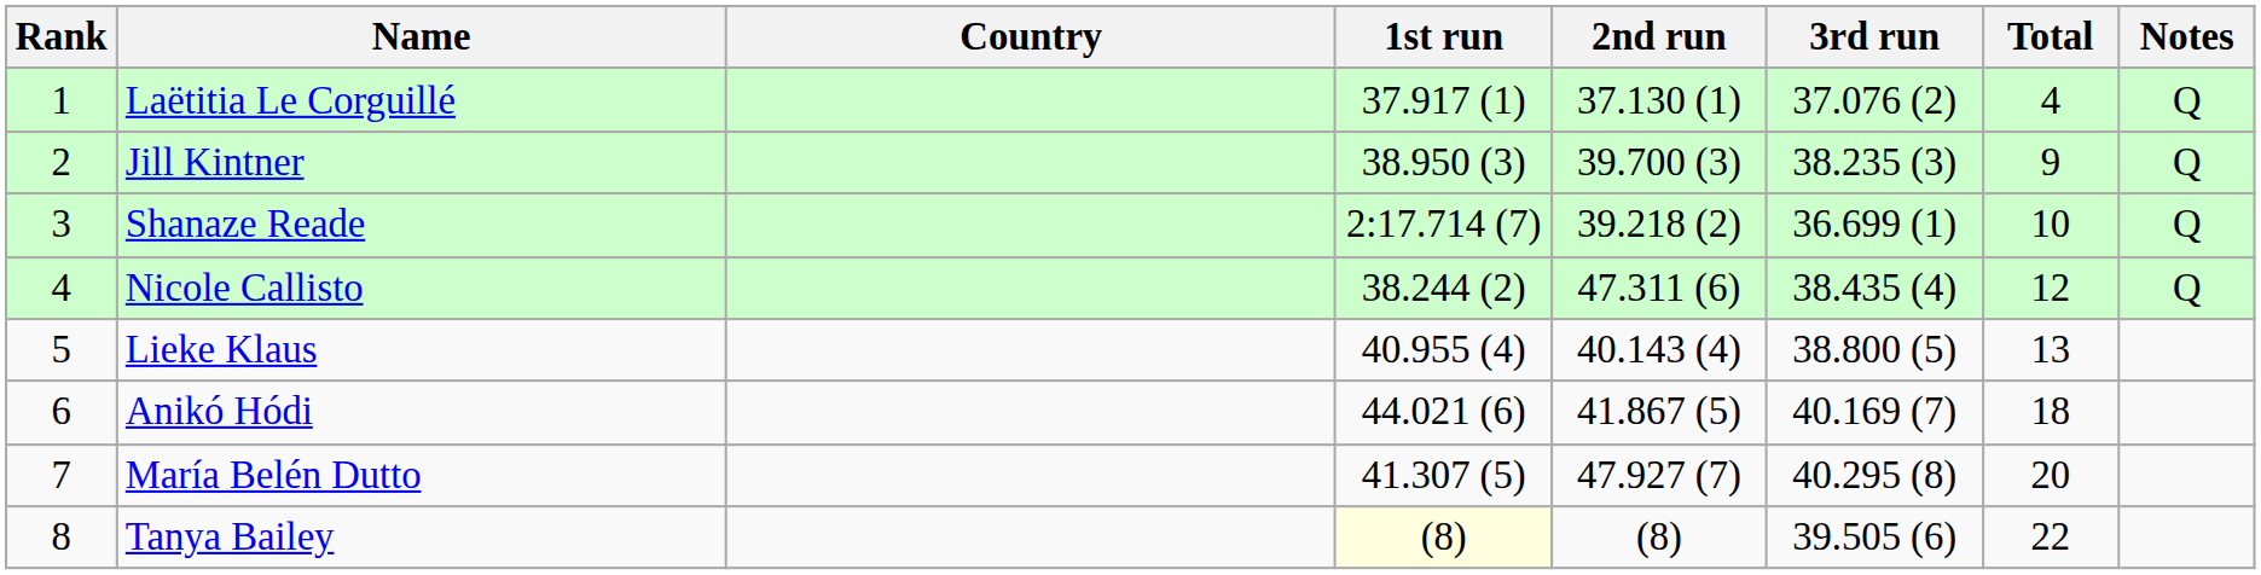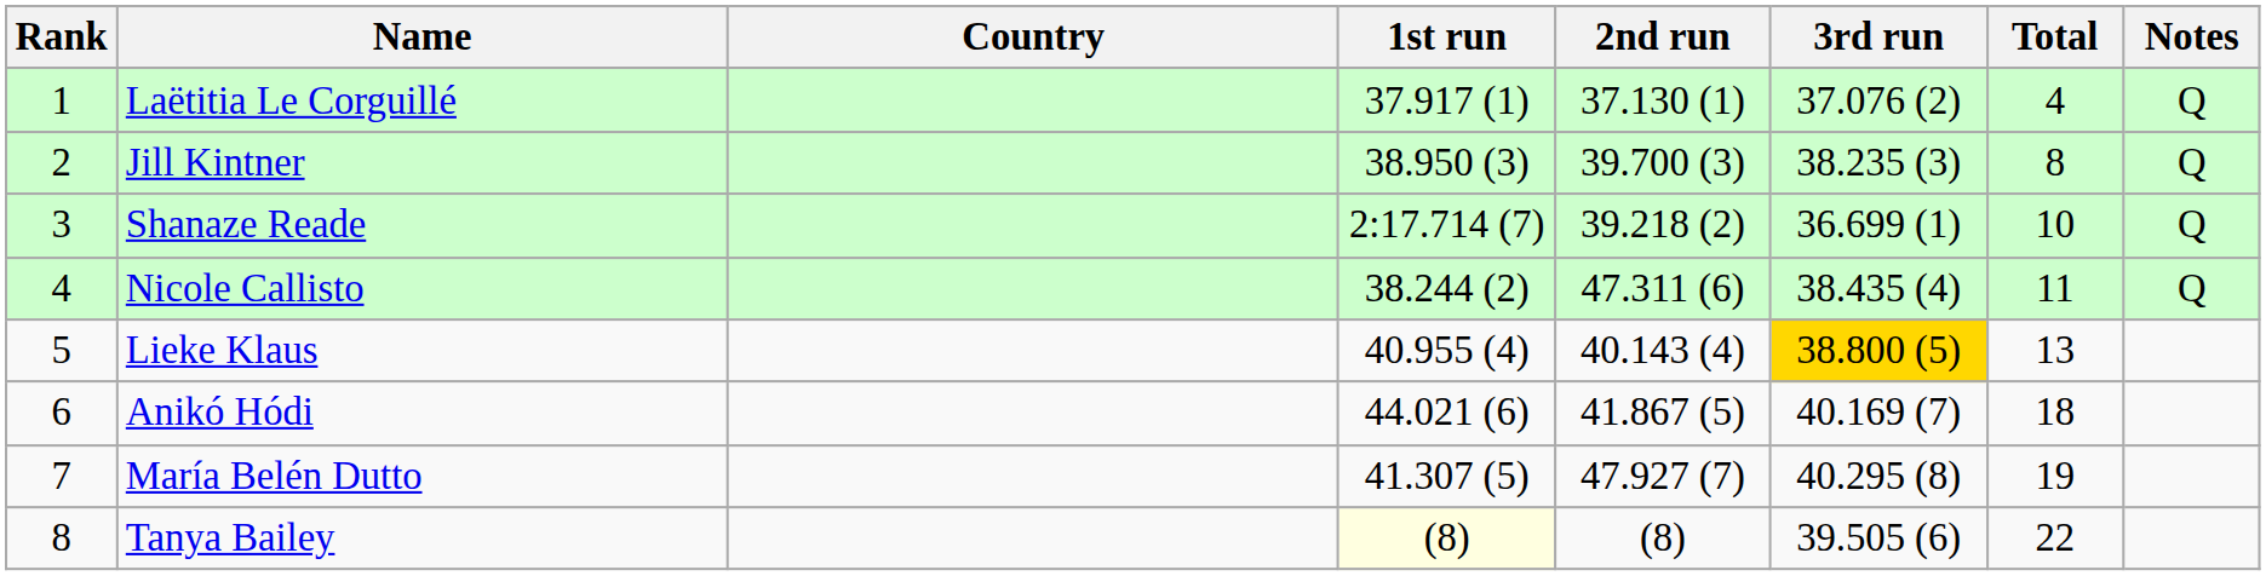 <table class="sortable wikitable" style="text-align:center;">
 <tr>
 <th>Rank</th>
 <th style="width:15em">Name</th>
 <th style="width:15em">Country</th>
 <th style="width:5em">1st run</th>
 <th style="width:5em">2nd run</th>
 <th style="width:5em">3rd run</th>
 <th style="width:3em">Total</th>
 <th style="width:3em">Notes</th>
 </tr>
 <tr bgcolor=ccffcc>
 <td>1</td>
 <td align=left><a href='#'>Laëtitia Le Corguillé</a></td>
 <td></td>
 <td>37.917 (1)</td>
 <td>37.130 (1)</td>
 <td>37.076 (2)</td>
 <td>4</td>
 <td>Q</td>
 </tr>
 <tr bgcolor=ccffcc>
 <td>2</td>
 <td align=left><a href='#'>Jill Kintner</a></td>
 <td></td>
 <td>38.950 (3)</td>
 <td>39.700 (3)</td>
 <td>38.235 (3)</td>
-<td>9</td>
+<td>8</td>
 <td>Q</td>
 </tr>
 <tr bgcolor=ccffcc>
 <td>3</td>
 <td align=left><a href='#'>Shanaze Reade</a></td>
 <td></td>
 <td>2:17.714 (7)</td>
 <td>39.218 (2)</td>
 <td>36.699 (1)</td>
 <td>10</td>
 <td>Q</td>
 </tr>
 <tr bgcolor=ccffcc>
 <td>4</td>
 <td align=left><a href='#'>Nicole Callisto</a></td>
 <td></td>
 <td>38.244 (2)</td>
 <td>47.311 (6)</td>
 <td>38.435 (4)</td>
-<td>12</td>
+<td>11</td>
 <td>Q</td>
 </tr>
 <tr>
 <td>5</td>
 <td align=left><a href='#'>Lieke Klaus</a></td>
 <td></td>
 <td>40.955 (4)</td>
 <td>40.143 (4)</td>
-<td>38.800 (5)</td>
+<td style="background: gold;">38.800 (5)</td>
 <td>13</td>
 <td></td>
 </tr>
 <tr>
 <td>6</td>
 <td align=left><a href='#'>Anikó Hódi</a></td>
 <td></td>
 <td>44.021 (6)</td>
 <td>41.867 (5)</td>
 <td>40.169 (7)</td>
 <td>18</td>
 <td></td>
 </tr>
 <tr>
 <td>7</td>
 <td align=left><a href='#'>María Belén Dutto</a></td>
 <td></td>
 <td>41.307 (5)</td>
 <td>47.927 (7)</td>
 <td>40.295 (8)</td>
-<td>20</td>
+<td>19</td>
 <td></td>
 </tr>
 <tr>
 <td>8</td>
 <td align=left><a href='#'>Tanya Bailey</a></td>
 <td></td>
 <td style="background: lightyellow;"> (8)</td>
 <td> (8)</td>
 <td>39.505 (6)</td>
 <td>22</td>
 <td></td>
 </tr>
 </table>
